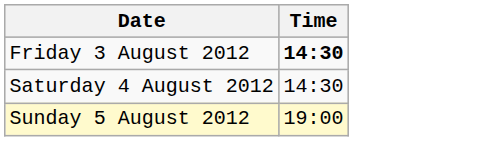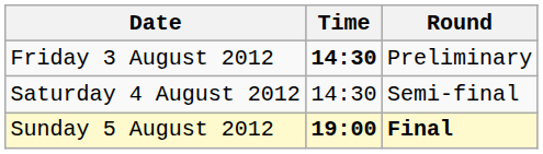 <table class="wikitable">
 <tr>
 <th>Date</th>
 <th>Time</th>
+<th>Round</th>
 </tr>
 <tr>
 <td>Friday 3 August 2012</td>
 <td><strong>14:30</strong></td>
+<td>Preliminary</td>
 </tr>
 <tr>
 <td>Saturday 4 August 2012</td>
 <td>14:30</td>
+<td>Semi-final</td>
 </tr>
 <tr>
 <td style=background:lemonchiffon>Sunday 5 August 2012</td>
-<td style=background:lemonchiffon>19:00</td>
+<td style=background:lemonchiffon><strong>19:00</strong></td>
+<td style=background:lemonchiffon><strong>Final</strong></td>
 </tr>
 </table>
